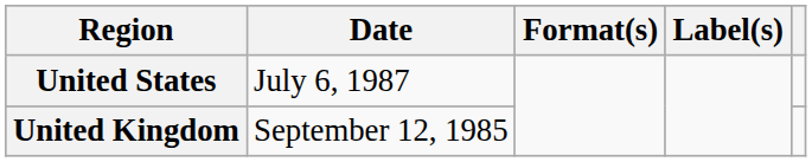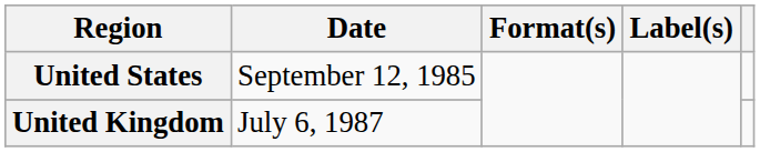 <table class="wikitable plainrowheaders">
 <tr>
 <th scope="col">Region</th>
 <th scope="col">Date</th>
 <th scope="col">Format(s)</th>
 <th scope="col">Label(s)</th>
 <th scope="col"></th>
 </tr>
 <tr>
 <th scope="row">United States</th>
-<td>July 6, 1987</td>
+<td>September 12, 1985</td>
 <td rowspan="2"></td>
 <td rowspan="2"></td>
 <td></td>
 </tr>
 <tr>
 <th scope="row">United Kingdom</th>
-<td>September 12, 1985</td>
+<td>July 6, 1987</td>
 <td></td>
 </tr>
 </table>
